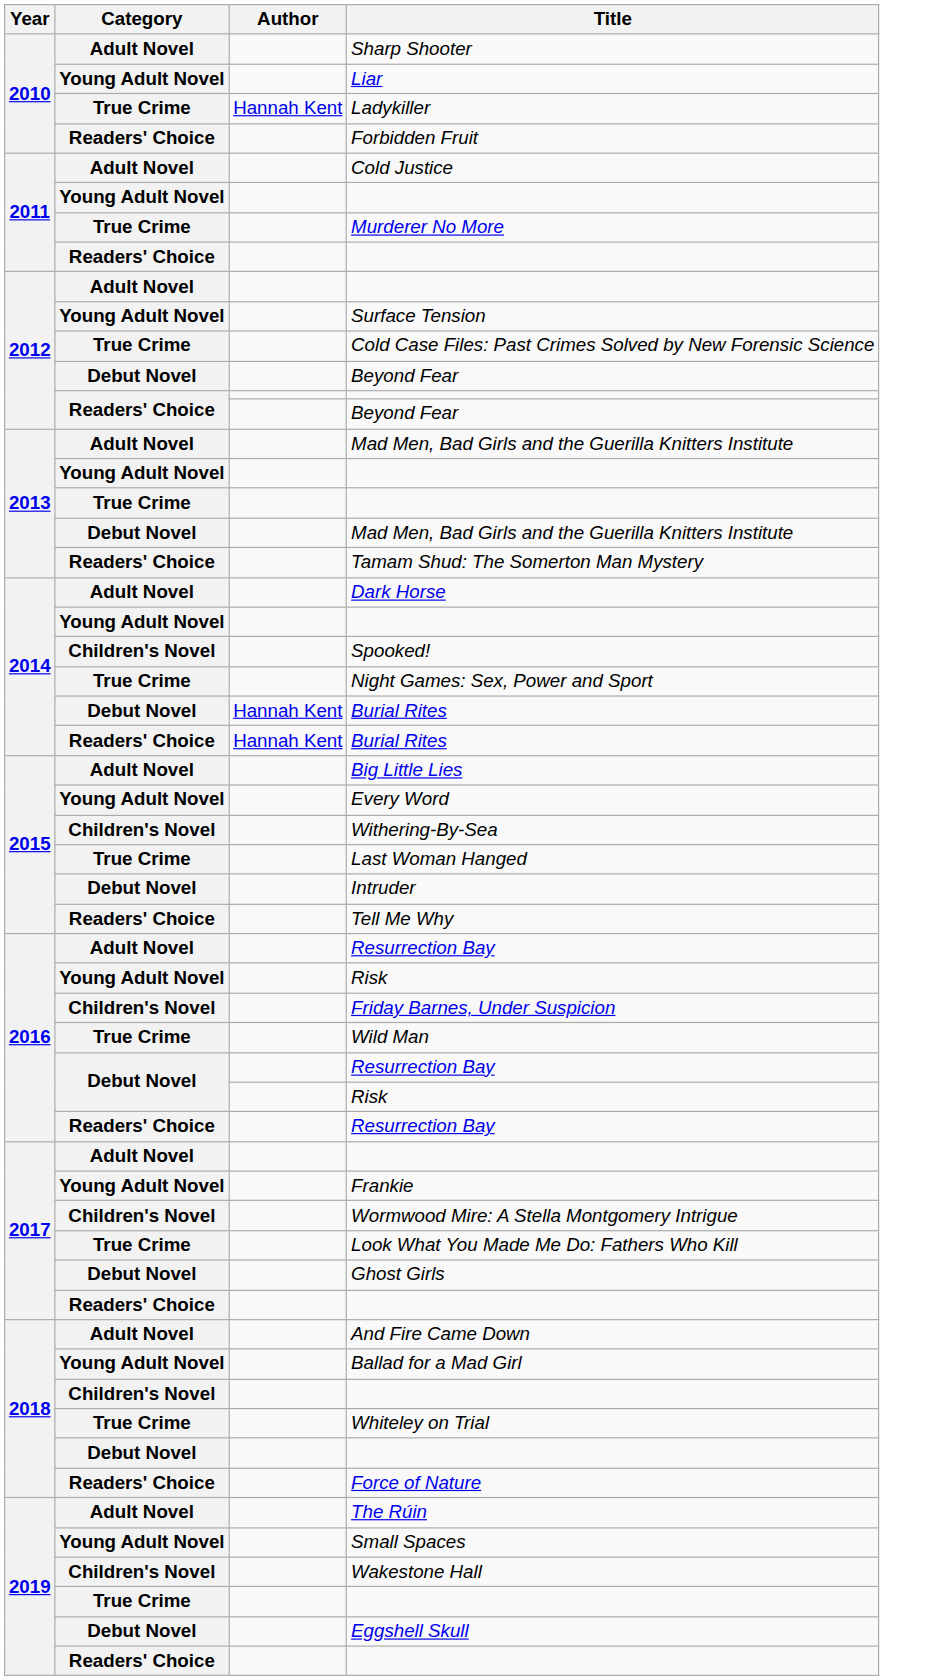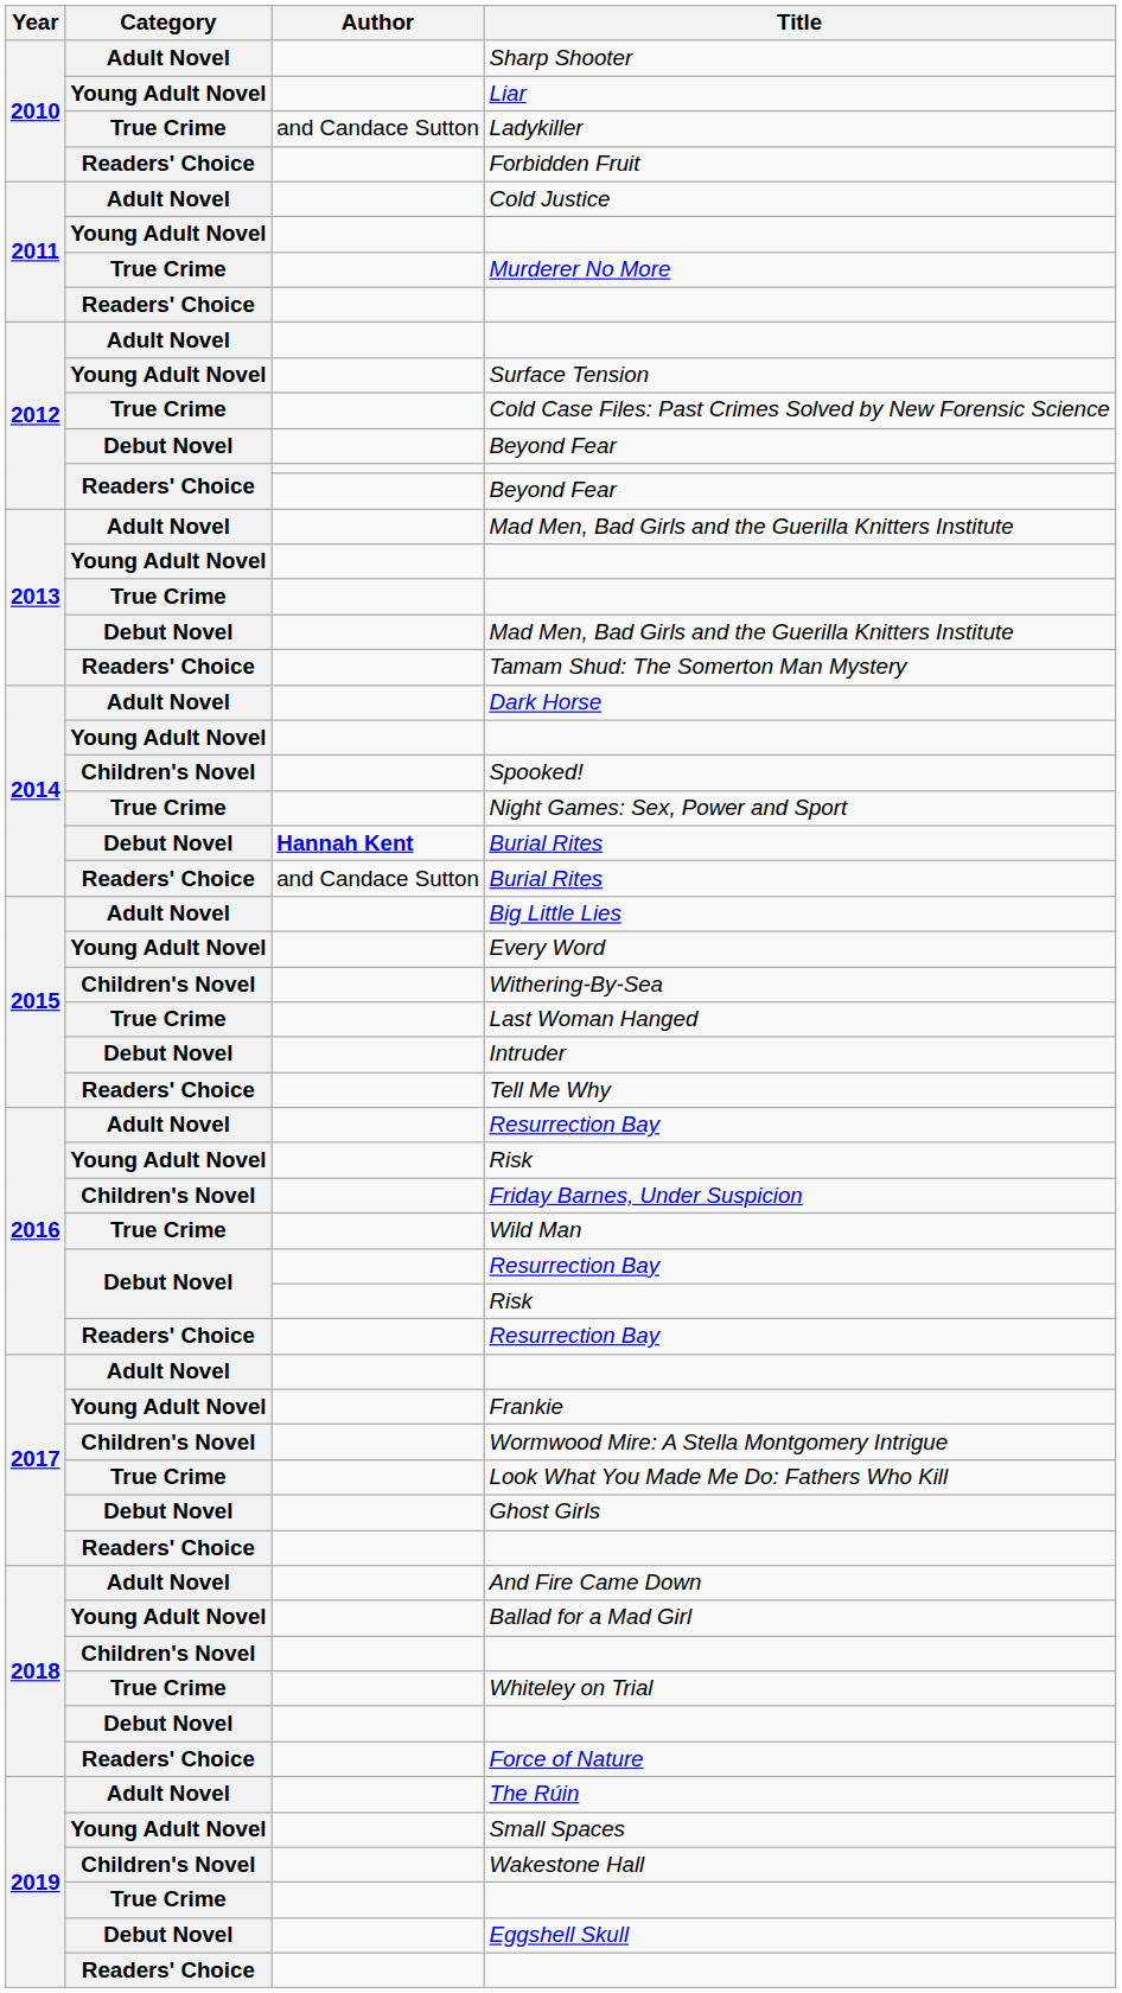 <table class="wikitable sortable mw-collapsible">
 <tr>
 <th>Year</th>
 <th>Category</th>
 <th>Author</th>
 <th>Title</th>
 </tr>
 <tr>
 <th rowspan="4"><strong><a href='#'>2010</a></strong></th>
 <th>Adult Novel</th>
 <td></td>
 <td><em>Sharp Shooter</em></td>
 </tr>
 <tr>
 <th>Young Adult Novel</th>
 <td></td>
 <td><em><a href='#'>Liar</a></em></td>
 </tr>
 <tr>
 <th>True Crime</th>
-<td><a href='#'>Hannah Kent</a></td>
+<td> and Candace Sutton</td>
 <td><em>Ladykiller</em></td>
 </tr>
 <tr>
 <th>Readers' Choice</th>
 <td></td>
 <td><em>Forbidden Fruit</em></td>
 </tr>
 <tr>
 <th rowspan="4"><strong><a href='#'>2011</a></strong></th>
 <th>Adult Novel</th>
 <td></td>
 <td><em>Cold Justice</em></td>
 </tr>
 <tr>
 <th>Young Adult Novel</th>
 <td></td>
 <td><em></em></td>
 </tr>
 <tr>
 <th>True Crime</th>
 <td></td>
 <td><em><a href='#'>Murderer No More</a></em></td>
 </tr>
 <tr>
 <th>Readers' Choice</th>
 <td></td>
 <td><em></em></td>
 </tr>
 <tr>
 <th rowspan="6"><strong><a href='#'>2012</a></strong></th>
 <th>Adult Novel</th>
 <td></td>
 <td><em></em></td>
 </tr>
 <tr>
 <th>Young Adult Novel</th>
 <td></td>
 <td><em>Surface Tension</em></td>
 </tr>
 <tr>
 <th>True Crime</th>
 <td></td>
 <td><em>Cold Case Files: Past Crimes Solved by New Forensic Science</em></td>
 </tr>
 <tr>
 <th>Debut Novel</th>
 <td></td>
 <td><em>Beyond Fear</em></td>
 </tr>
 <tr>
 <th rowspan="2">Readers' Choice</th>
 <td></td>
 <td><em></em></td>
 </tr>
 <tr>
 <td></td>
 <td><em>Beyond Fear</em></td>
 </tr>
 <tr>
 <th rowspan="5"><strong><a href='#'>2013</a></strong></th>
 <th>Adult Novel</th>
 <td></td>
 <td><em>Mad Men, Bad Girls and the Guerilla Knitters Institute</em></td>
 </tr>
 <tr>
 <th>Young Adult Novel</th>
 <td></td>
 <td><em></em></td>
 </tr>
 <tr>
 <th>True Crime</th>
 <td></td>
 <td><em></em></td>
 </tr>
 <tr>
 <th>Debut Novel</th>
 <td></td>
 <td><em>Mad Men, Bad Girls and the Guerilla Knitters Institute</em></td>
 </tr>
 <tr>
 <th>Readers' Choice</th>
 <td></td>
 <td><em>Tamam Shud: The Somerton Man Mystery</em></td>
 </tr>
 <tr>
 <th rowspan="6"><strong><a href='#'>2014</a></strong></th>
 <th>Adult Novel</th>
 <td></td>
 <td><em><a href='#'>Dark Horse</a></em></td>
 </tr>
 <tr>
 <th>Young Adult Novel</th>
 <td></td>
 <td><em></em></td>
 </tr>
 <tr>
 <th>Children's Novel</th>
 <td></td>
 <td><em>Spooked!</em></td>
 </tr>
 <tr>
 <th>True Crime</th>
 <td></td>
 <td><em>Night Games: Sex, Power and Sport</em></td>
 </tr>
 <tr>
 <th>Debut Novel</th>
-<td><a href='#'>Hannah Kent</a></td>
+<td><strong><a href='#'>Hannah Kent</a></strong></td>
 <td><em><a href='#'>Burial Rites</a></em></td>
 </tr>
 <tr>
 <th>Readers' Choice</th>
-<td><a href='#'>Hannah Kent</a></td>
+<td> and Candace Sutton</td>
 <td><em><a href='#'>Burial Rites</a></em></td>
 </tr>
 <tr>
 <th rowspan="6"><strong><a href='#'>2015</a></strong></th>
 <th>Adult Novel</th>
 <td></td>
 <td><em><a href='#'>Big Little Lies</a></em></td>
 </tr>
 <tr>
 <th>Young Adult Novel</th>
 <td></td>
 <td><em>Every Word</em></td>
 </tr>
 <tr>
 <th>Children's Novel</th>
 <td></td>
 <td><em>Withering-By-Sea</em></td>
 </tr>
 <tr>
 <th>True Crime</th>
 <td></td>
 <td><em>Last Woman Hanged</em></td>
 </tr>
 <tr>
 <th>Debut Novel</th>
 <td></td>
 <td><em>Intruder</em></td>
 </tr>
 <tr>
 <th>Readers' Choice</th>
 <td></td>
 <td><em>Tell Me Why</em></td>
 </tr>
 <tr>
 <th rowspan="7"><strong><a href='#'>2016</a></strong></th>
 <th>Adult Novel</th>
 <td></td>
 <td><em><a href='#'>Resurrection Bay</a></em></td>
 </tr>
 <tr>
 <th>Young Adult Novel</th>
 <td></td>
 <td><em>Risk</em></td>
 </tr>
 <tr>
 <th>Children's Novel</th>
 <td></td>
 <td><em><a href='#'>Friday Barnes, Under Suspicion</a></em></td>
 </tr>
 <tr>
 <th>True Crime</th>
 <td></td>
 <td><em>Wild Man</em></td>
 </tr>
 <tr>
 <th rowspan="2">Debut Novel</th>
 <td></td>
 <td><em><a href='#'>Resurrection Bay</a></em></td>
 </tr>
 <tr>
 <td></td>
 <td><em>Risk</em></td>
 </tr>
 <tr>
 <th>Readers' Choice</th>
 <td></td>
 <td><em><a href='#'>Resurrection Bay</a></em></td>
 </tr>
 <tr>
 <th rowspan="6"><strong><a href='#'>2017</a></strong></th>
 <th>Adult Novel</th>
 <td></td>
 <td><em></em></td>
 </tr>
 <tr>
 <th>Young Adult Novel</th>
 <td></td>
 <td><em>Frankie</em></td>
 </tr>
 <tr>
 <th>Children's Novel</th>
 <td></td>
 <td><em>Wormwood Mire: A Stella Montgomery Intrigue</em></td>
 </tr>
 <tr>
 <th>True Crime</th>
 <td></td>
 <td><em>Look What You Made Me Do: Fathers Who Kill</em></td>
 </tr>
 <tr>
 <th>Debut Novel</th>
 <td></td>
 <td><em>Ghost Girls</em></td>
 </tr>
 <tr>
 <th>Readers' Choice</th>
 <td></td>
 <td><em></em></td>
 </tr>
 <tr>
 <th rowspan="6"><strong><a href='#'>2018</a></strong></th>
 <th>Adult Novel</th>
 <td></td>
 <td><em>And Fire Came Down</em></td>
 </tr>
 <tr>
 <th>Young Adult Novel</th>
 <td></td>
 <td><em>Ballad for a Mad Girl</em></td>
 </tr>
 <tr>
 <th>Children's Novel</th>
 <td></td>
 <td><em></em></td>
 </tr>
 <tr>
 <th>True Crime</th>
 <td></td>
 <td><em>Whiteley on Trial</em></td>
 </tr>
 <tr>
 <th>Debut Novel</th>
 <td></td>
 <td><em></em></td>
 </tr>
 <tr>
 <th>Readers' Choice</th>
 <td></td>
 <td><em><a href='#'>Force of Nature</a></em></td>
 </tr>
 <tr>
 <th rowspan="6"><strong><a href='#'>2019</a></strong></th>
 <th>Adult Novel</th>
 <td></td>
 <td><em><a href='#'>The Rúin</a></em></td>
 </tr>
 <tr>
 <th>Young Adult Novel</th>
 <td></td>
 <td><em>Small Spaces</em></td>
 </tr>
 <tr>
 <th>Children's Novel</th>
 <td></td>
 <td><em>Wakestone Hall</em></td>
 </tr>
 <tr>
 <th>True Crime</th>
 <td></td>
 <td><em></em></td>
 </tr>
 <tr>
 <th>Debut Novel</th>
 <td></td>
 <td><em><a href='#'>Eggshell Skull</a></em></td>
 </tr>
 <tr>
 <th>Readers' Choice</th>
 <td></td>
 <td><em></em></td>
 </tr>
 </table>
